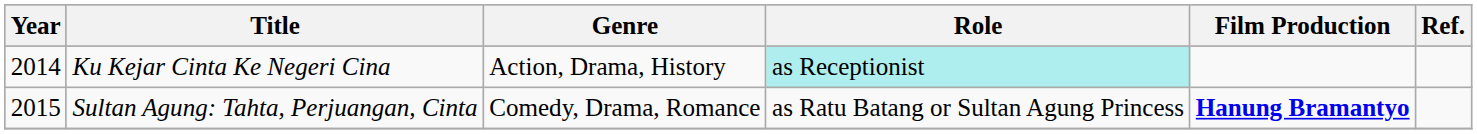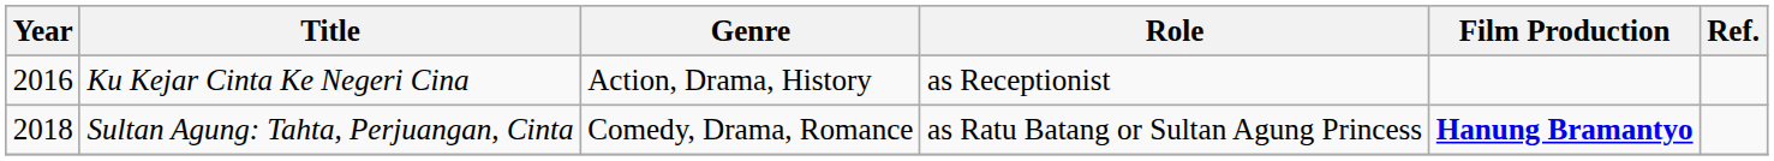 <table class="wikitable" style="font-size: 95%;">
 <tr>
 <th>Year</th>
 <th>Title</th>
 <th>Genre</th>
 <th>Role</th>
 <th>Film Production</th>
 <th>Ref.</th>
 </tr>
 <tr>
-<td>2014</td>
+<td>2016</td>
 <td><em>Ku Kejar Cinta Ke Negeri Cina</em></td>
 <td>Action, Drama, History</td>
-<td style="background: paleturquoise;">as Receptionist</td>
+<td>as Receptionist</td>
 <td></td>
 <td></td>
 </tr>
 <tr>
-<td>2015</td>
+<td>2018</td>
 <td><em>Sultan Agung: Tahta, Perjuangan, Cinta</em></td>
 <td>Comedy, Drama, Romance</td>
 <td>as Ratu Batang or Sultan Agung Princess</td>
 <td><strong><a href='#'>Hanung Bramantyo</a></strong></td>
 <td></td>
 </tr>
 <tr>
 </tr>
 </table>
